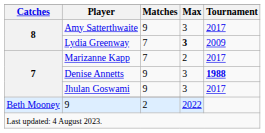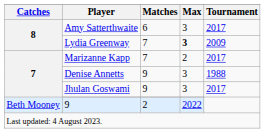 <table class="wikitable">
 <tr>
 </tr>
 <tr>
 <th><a href='#'>Catches</a></th>
 <th>Player</th>
 <th>Matches</th>
 <th>Max</th>
 <th>Tournament</th>
 </tr>
 <tr>
 <th rowspan=2>8</th>
 <td> <a href='#'>Amy Satterthwaite</a></td>
-<td>9</td>
+<td>6</td>
 <td>3</td>
 <td><a href='#'>2017</a></td>
 </tr>
 <tr>
 <td> <a href='#'>Lydia Greenway</a></td>
 <td>7</td>
 <td><strong>3</strong></td>
 <td><a href='#'>2009</a></td>
 </tr>
 <tr>
 <th rowspan=4>7</th>
 <td> <a href='#'>Marizanne Kapp</a></td>
 <td>7</td>
 <td>2</td>
 <td><a href='#'>2017</a></td>
 </tr>
 <tr>
 <td> <a href='#'>Denise Annetts</a></td>
 <td>9</td>
 <td>3</td>
-<td><strong><a href='#'>1988</a></strong></td>
+<td><a href='#'>1988</a></td>
 </tr>
 <tr>
 <td> <a href='#'>Jhulan Goswami</a></td>
 <td>9</td>
 <td>3</td>
 <td><a href='#'>2017</a></td>
 </tr>
 <tr>
 </tr>
 <tr style="background-color:#def;">
 <td> <a href='#'>Beth Mooney</a></td>
 <td>9</td>
 <td>2</td>
 <td><a href='#'>2022</a></td>
 </tr>
 <tr>
 <td colspan=5><small>Last updated: 4 August 2023.</small></td>
 </tr>
 </table>
